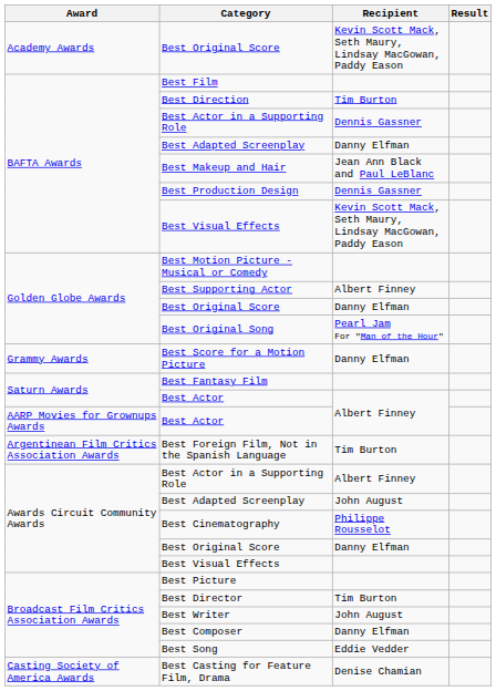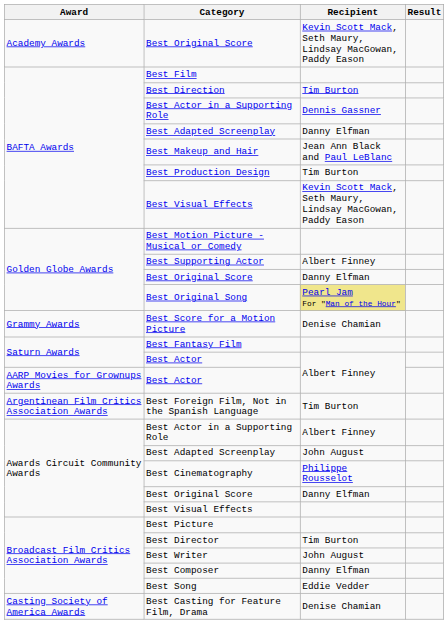 <table class="wikitable plainrowheaders sortable">
 <tr>
 <th scope="col">Award</th>
 <th scope="col">Category</th>
 <th scope="col">Recipient</th>
 <th scope="col">Result</th>
 </tr>
 <tr>
 <td><a href='#'>Academy Awards</a></td>
 <td><a href='#'>Best Original Score</a></td>
 <td><a href='#'>Kevin Scott Mack</a>, Seth Maury,<br>Lindsay MacGowan, Paddy Eason</td>
 <td></td>
 </tr>
 <tr>
 <td rowspan=7><a href='#'>BAFTA Awards</a></td>
 <td><a href='#'>Best Film</a></td>
 <td></td>
 <td></td>
 </tr>
 <tr>
 <td><a href='#'>Best Direction</a></td>
 <td><a href='#'>Tim Burton</a></td>
 <td></td>
 </tr>
 <tr>
 <td><a href='#'>Best Actor in a Supporting Role</a></td>
 <td><a href='#'>Dennis Gassner</a></td>
 <td></td>
 </tr>
 <tr>
 <td><a href='#'>Best Adapted Screenplay</a></td>
 <td>Danny Elfman</td>
 <td></td>
 </tr>
 <tr>
 <td><a href='#'>Best Makeup and Hair</a></td>
 <td>Jean Ann Black and <a href='#'>Paul LeBlanc</a></td>
 <td></td>
 </tr>
 <tr>
 <td><a href='#'>Best Production Design</a></td>
-<td><a href='#'>Dennis Gassner</a></td>
+<td>Tim Burton</td>
 <td></td>
 </tr>
 <tr>
 <td><a href='#'>Best Visual Effects</a></td>
 <td><a href='#'>Kevin Scott Mack</a>, Seth Maury,<br>Lindsay MacGowan, Paddy Eason</td>
 <td></td>
 </tr>
 <tr>
 <td rowspan=4><a href='#'>Golden Globe Awards</a></td>
 <td><a href='#'>Best Motion Picture - Musical or Comedy</a></td>
 <td></td>
 <td></td>
 </tr>
 <tr>
 <td><a href='#'>Best Supporting Actor</a></td>
 <td>Albert Finney</td>
 <td></td>
 </tr>
 <tr>
 <td><a href='#'>Best Original Score</a></td>
 <td>Danny Elfman</td>
 <td></td>
 </tr>
 <tr>
 <td><a href='#'>Best Original Song</a></td>
-<td><a href='#'>Pearl Jam</a><br><small>For "<a href='#'>Man of the Hour</a>"</small></td>
+<td style="background: khaki;"><a href='#'>Pearl Jam</a><br><small>For "<a href='#'>Man of the Hour</a>"</small></td>
 <td></td>
 </tr>
 <tr>
 <td><a href='#'>Grammy Awards</a></td>
 <td><a href='#'>Best Score for a Motion Picture</a></td>
-<td>Danny Elfman</td>
+<td>Denise Chamian</td>
 <td></td>
 </tr>
 <tr>
 <td rowspan="2"><a href='#'>Saturn Awards</a></td>
 <td><a href='#'>Best Fantasy Film</a></td>
 <td></td>
 <td></td>
 </tr>
 <tr>
 <td><a href='#'>Best Actor</a></td>
 <td rowspan=2>Albert Finney</td>
 <td></td>
 </tr>
 <tr>
 <td><a href='#'>AARP Movies for Grownups Awards</a></td>
 <td><a href='#'>Best Actor</a></td>
 <td></td>
 </tr>
 <tr>
 <td><a href='#'>Argentinean Film Critics Association Awards</a></td>
 <td>Best Foreign Film, Not in the Spanish Language</td>
 <td>Tim Burton</td>
 <td></td>
 </tr>
 <tr>
 <td rowspan=5>Awards Circuit Community Awards</td>
 <td>Best Actor in a Supporting Role</td>
 <td>Albert Finney</td>
 <td></td>
 </tr>
 <tr>
 <td>Best Adapted Screenplay</td>
 <td>John August</td>
 <td></td>
 </tr>
 <tr>
 <td>Best Cinematography</td>
 <td><a href='#'>Philippe Rousselot</a></td>
 <td></td>
 </tr>
 <tr>
 <td>Best Original Score</td>
 <td>Danny Elfman</td>
 <td></td>
 </tr>
 <tr>
 <td>Best Visual Effects</td>
 <td></td>
 <td></td>
 </tr>
 <tr>
 <td rowspan=5><a href='#'>Broadcast Film Critics Association Awards</a></td>
 <td>Best Picture</td>
 <td></td>
 <td></td>
 </tr>
 <tr>
 <td>Best Director</td>
 <td>Tim Burton</td>
 <td></td>
 </tr>
 <tr>
 <td>Best Writer</td>
 <td>John August</td>
 <td></td>
 </tr>
 <tr>
 <td>Best Composer</td>
 <td>Danny Elfman</td>
 <td></td>
 </tr>
 <tr>
 <td>Best Song</td>
 <td>Eddie Vedder</td>
 <td></td>
 </tr>
 <tr>
 <td><a href='#'>Casting Society of America Awards</a></td>
 <td>Best Casting for Feature Film, Drama</td>
 <td>Denise Chamian</td>
 <td></td>
 </tr>
 </table>
